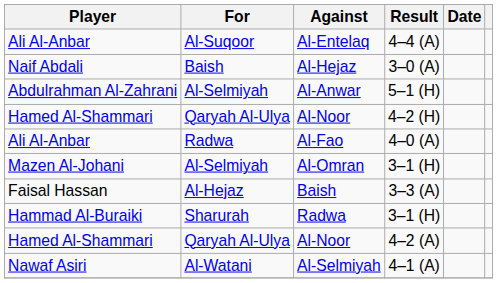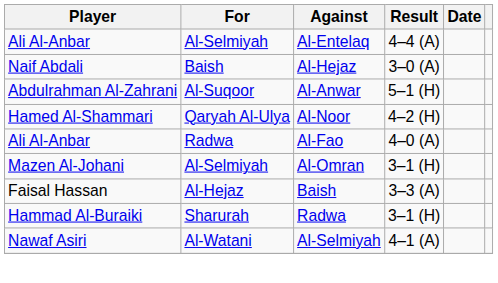 <table class="wikitable">
 <tr>
 <th>Player</th>
 <th>For</th>
 <th>Against</th>
 <th style="text-align:center">Result</th>
 <th>Date</th>
 <th></th>
 </tr>
 <tr>
 <td> <a href='#'>Ali Al-Anbar</a></td>
-<td><a href='#'>Al-Suqoor</a></td>
+<td><a href='#'>Al-Selmiyah</a></td>
 <td><a href='#'>Al-Entelaq</a></td>
 <td style="text-align:center;">4–4 (A)</td>
 <td></td>
 <td></td>
 </tr>
 <tr>
 <td> <a href='#'>Naif Abdali</a></td>
 <td><a href='#'>Baish</a></td>
 <td><a href='#'>Al-Hejaz</a></td>
 <td style="text-align:center;">3–0 (A)</td>
 <td></td>
 <td></td>
 </tr>
 <tr>
 <td> <a href='#'>Abdulrahman Al-Zahrani</a></td>
-<td><a href='#'>Al-Selmiyah</a></td>
+<td><a href='#'>Al-Suqoor</a></td>
 <td><a href='#'>Al-Anwar</a></td>
 <td style="text-align:center;">5–1 (H)</td>
 <td></td>
 <td></td>
 </tr>
 <tr>
 <td> <a href='#'>Hamed Al-Shammari</a></td>
 <td><a href='#'>Qaryah Al-Ulya</a></td>
 <td><a href='#'>Al-Noor</a></td>
 <td style="text-align:center;">4–2 (H)</td>
 <td></td>
 <td></td>
 </tr>
 <tr>
 <td> <a href='#'>Ali Al-Anbar</a></td>
 <td><a href='#'>Radwa</a></td>
 <td><a href='#'>Al-Fao</a></td>
 <td style="text-align:center;">4–0 (A)</td>
 <td></td>
 <td></td>
 </tr>
 <tr>
 <td> <a href='#'>Mazen Al-Johani</a></td>
 <td><a href='#'>Al-Selmiyah</a></td>
 <td><a href='#'>Al-Omran</a></td>
 <td style="text-align:center;">3–1 (H)</td>
 <td></td>
 <td></td>
 </tr>
 <tr>
 <td> Faisal Hassan</td>
 <td><a href='#'>Al-Hejaz</a></td>
 <td><a href='#'>Baish</a></td>
 <td style="text-align:center;">3–3 (A)</td>
 <td></td>
 <td></td>
 </tr>
 <tr>
 <td> <a href='#'>Hammad Al-Buraiki</a></td>
 <td><a href='#'>Sharurah</a></td>
 <td><a href='#'>Radwa</a></td>
 <td style="text-align:center;">3–1 (H)</td>
 <td></td>
 <td></td>
 </tr>
 <tr>
-<td> <a href='#'>Hamed Al-Shammari</a></td>
-<td><a href='#'>Qaryah Al-Ulya</a></td>
-<td><a href='#'>Al-Noor</a></td>
-<td style="text-align:center;">4–2 (A)</td>
-<td></td>
-<td></td>
-</tr>
-<tr>
 <td> <a href='#'>Nawaf Asiri</a></td>
 <td><a href='#'>Al-Watani</a></td>
 <td><a href='#'>Al-Selmiyah</a></td>
 <td style="text-align:center;">4–1 (A)</td>
 <td></td>
 <td></td>
 </tr>
 <tr>
 </tr>
 </table>
